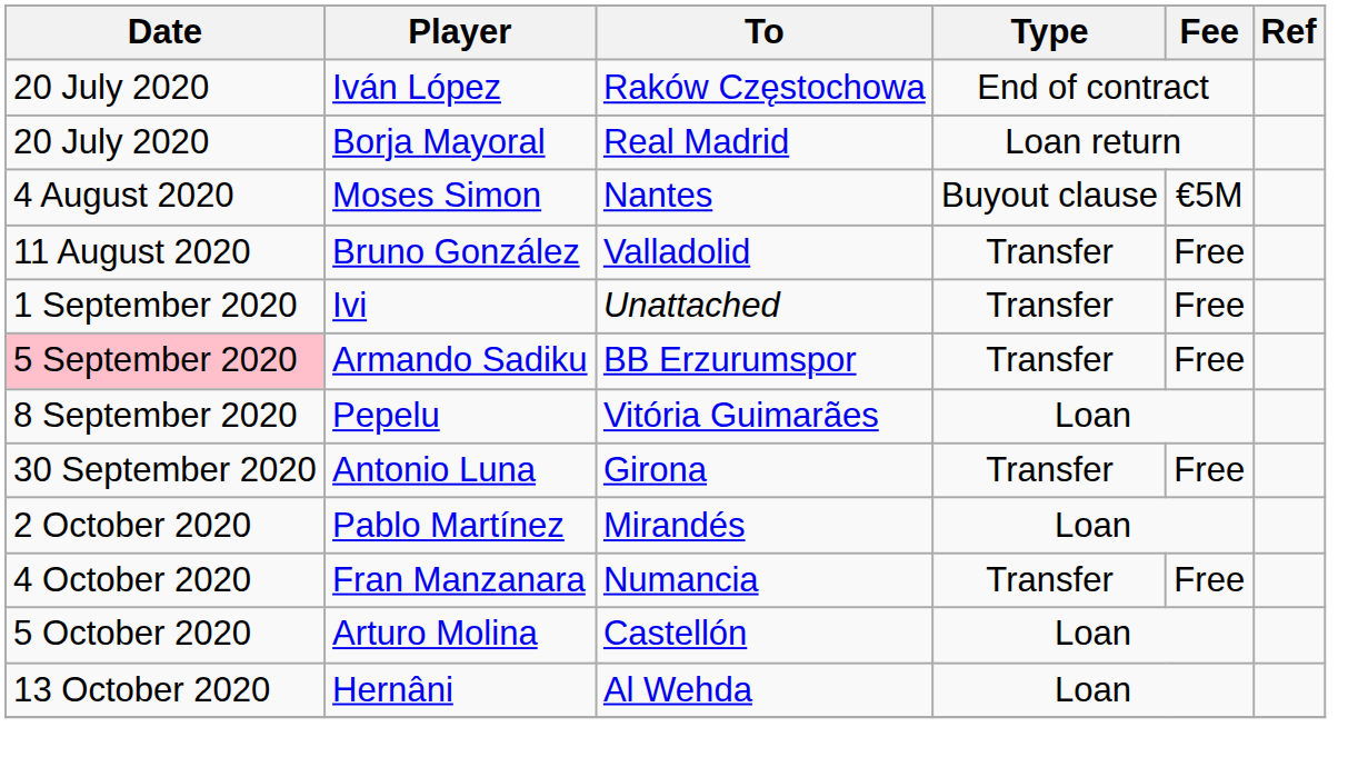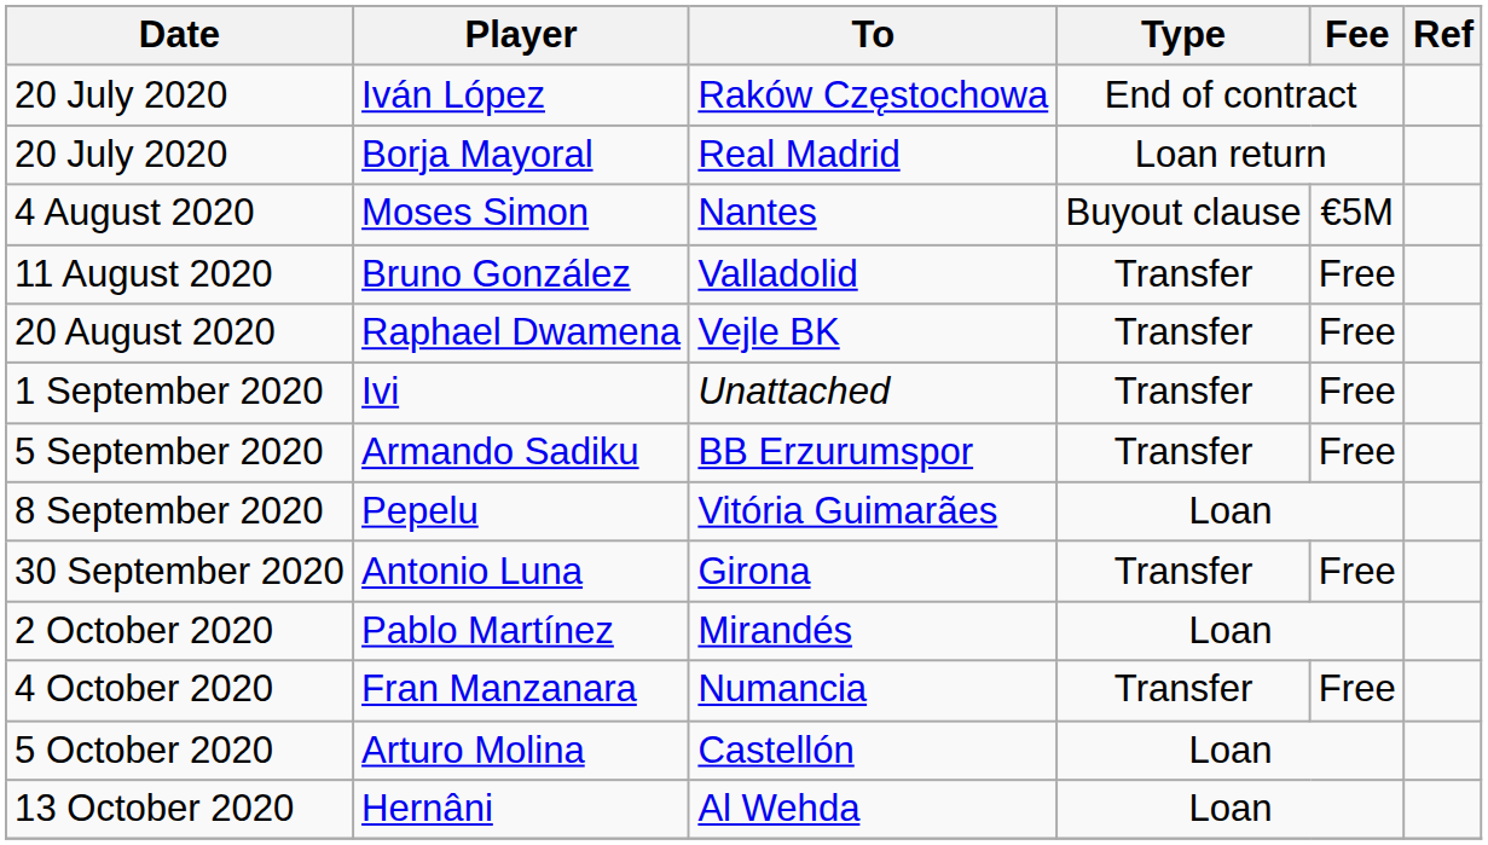 <table class="wikitable">
 <tr>
 <th>Date</th>
 <th>Player</th>
 <th>To</th>
 <th>Type</th>
 <th>Fee</th>
 <th>Ref</th>
 </tr>
 <tr>
 <td>20 July 2020</td>
 <td> <a href='#'>Iván López</a></td>
 <td> <a href='#'>Raków Częstochowa</a></td>
 <td align=center colspan=2>End of contract</td>
 <td align=center></td>
 </tr>
 <tr>
 <td>20 July 2020</td>
 <td> <a href='#'>Borja Mayoral</a></td>
 <td><a href='#'>Real Madrid</a></td>
 <td align=center colspan=2>Loan return</td>
 <td align=center></td>
 </tr>
 <tr>
 <td>4 August 2020</td>
 <td> <a href='#'>Moses Simon</a></td>
 <td> <a href='#'>Nantes</a></td>
 <td align=center>Buyout clause</td>
 <td align=center>€5M</td>
 <td align=center></td>
 </tr>
 <tr>
 <td>11 August 2020</td>
 <td> <a href='#'>Bruno González</a></td>
 <td><a href='#'>Valladolid</a></td>
 <td align=center>Transfer</td>
 <td align=center>Free</td>
 <td align=center></td>
 </tr>
 <tr>
+<td>20 August 2020</td>
+<td> <a href='#'>Raphael Dwamena</a></td>
+<td> <a href='#'>Vejle BK</a></td>
+<td align=center>Transfer</td>
+<td align=center>Free</td>
+<td align=center></td>
+</tr>
+<tr>
 <td>1 September 2020</td>
 <td> <a href='#'>Ivi</a></td>
 <td><em>Unattached</em></td>
 <td align=center>Transfer</td>
 <td align=center>Free</td>
 <td align=center></td>
 </tr>
 <tr>
-<td style="background: pink;">5 September 2020</td>
+<td>5 September 2020</td>
 <td> <a href='#'>Armando Sadiku</a></td>
 <td> <a href='#'>BB Erzurumspor</a></td>
 <td align=center>Transfer</td>
 <td align=center>Free</td>
 <td align=center></td>
 </tr>
 <tr>
 <td>8 September 2020</td>
 <td> <a href='#'>Pepelu</a></td>
 <td> <a href='#'>Vitória Guimarães</a></td>
 <td align=center colspan=2>Loan</td>
 <td align=center></td>
 </tr>
 <tr>
 <td>30 September 2020</td>
 <td> <a href='#'>Antonio Luna</a></td>
 <td><a href='#'>Girona</a></td>
 <td align=center>Transfer</td>
 <td align=center>Free</td>
 <td align=center></td>
 </tr>
 <tr>
 <td>2 October 2020</td>
 <td> <a href='#'>Pablo Martínez</a></td>
 <td><a href='#'>Mirandés</a></td>
 <td align=center colspan=2>Loan</td>
 <td align=center></td>
 </tr>
 <tr>
 <td>4 October 2020</td>
 <td> <a href='#'>Fran Manzanara</a></td>
 <td><a href='#'>Numancia</a></td>
 <td align=center>Transfer</td>
 <td align=center>Free</td>
 <td align=center></td>
 </tr>
 <tr>
 <td>5 October 2020</td>
 <td> <a href='#'>Arturo Molina</a></td>
 <td><a href='#'>Castellón</a></td>
 <td align=center colspan=2>Loan</td>
 <td align=center></td>
 </tr>
 <tr>
 <td>13 October 2020</td>
 <td> <a href='#'>Hernâni</a></td>
 <td> <a href='#'>Al Wehda</a></td>
 <td align=center colspan=2>Loan</td>
 <td align=center></td>
 </tr>
 <tr>
 </tr>
 </table>
